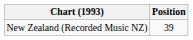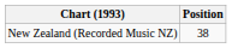 <table class="wikitable">
 <tr>
 <th>Chart (1993)</th>
 <th>Position</th>
 </tr>
 <tr>
 <td>New Zealand (Recorded Music NZ)</td>
-<td align="center">39</td>
+<td align="center">38</td>
 </tr>
 </table>
